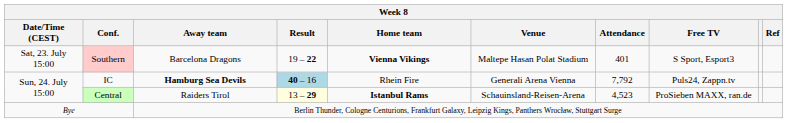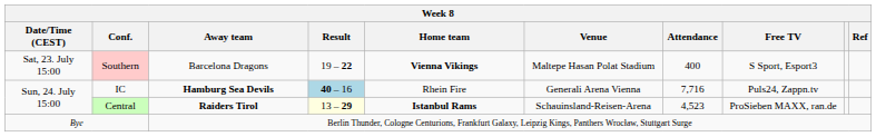 <table class="mw-collapsible wikitable" style="font-size:95%; text-align:center; width:84em">
 <tr>
 <th colspan="10">Week 8</th>
 </tr>
 <tr>
 <th style="width:8em;">Date/Time (CEST)</th>
 <th style="width:5em;">Conf.</th>
 <th style="width:15em;">Away team</th>
 <th style="width:5em;">Result</th>
 <th style="width:15em;">Home team</th>
 <th>Venue</th>
 <th>Attendance</th>
 <th>Free TV</th>
 <th></th>
 <th>Ref</th>
 </tr>
 <tr>
 <td>Sat, 23. July<br>15:00</td>
 <td style="background:#FFCBCB">Southern</td>
 <td>Barcelona Dragons</td>
 <td>19 – <strong>22</strong></td>
 <td><strong>Vienna Vikings</strong></td>
 <td>Maltepe Hasan Polat Stadium</td>
-<td>401</td>
+<td>400</td>
 <td>S Sport, Esport3</td>
 <td></td>
 <td></td>
 </tr>
 <tr>
 <td rowspan="2">Sun, 24. July<br>15:00</td>
 <td>IC</td>
 <td><strong>Hamburg Sea Devils</strong></td>
 <td style="background: lightblue;"><strong>40</strong> – 16</td>
 <td>Rhein Fire</td>
 <td>Generali Arena Vienna</td>
-<td>7,792</td>
+<td>7,716</td>
 <td>Puls24, Zappn.tv</td>
 <td></td>
 <td></td>
 </tr>
 <tr>
 <td style="background:#CBFFBC">Central</td>
-<td>Raiders Tirol</td>
+<td><strong>Raiders Tirol</strong></td>
 <td style="background: lightyellow;">13 – <strong>29</strong></td>
 <td><strong>Istanbul Rams</strong></td>
 <td>Schauinsland-Reisen-Arena</td>
 <td>4,523</td>
 <td>ProSieben MAXX, ran.de</td>
 <td></td>
 <td></td>
 </tr>
 <tr>
 <td colspan="2"><em><small>Bye</small></em></td>
 <td colspan="8"><small>Berlin Thunder, Cologne Centurions, Frankfurt Galaxy, Leipzig Kings, Panthers Wrocław, Stuttgart Surge</small></td>
 </tr>
 </table>
